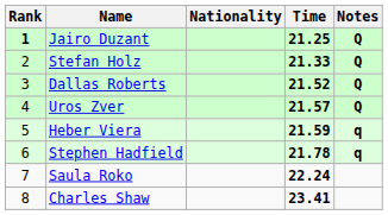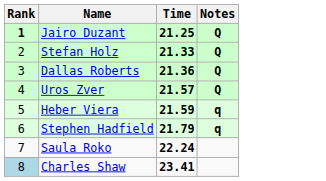 <table class="wikitable sortable" style="text-align:center">
 <tr>
 <th>Rank</th>
 <th>Name</th>
-<th>Nationality</th>
 <th>Time</th>
 <th>Notes</th>
 </tr>
 <tr bgcolor=ccffcc>
 <td><strong>1</strong></td>
 <td align=left><a href='#'>Jairo Duzant</a></td>
-<td align=left></td>
 <td><strong>21.25</strong></td>
 <td><strong>Q</strong></td>
 </tr>
 <tr bgcolor=ccffcc>
 <td>2</td>
 <td align=left><a href='#'>Stefan Holz</a></td>
-<td align=left></td>
 <td><strong>21.33</strong></td>
 <td><strong>Q</strong></td>
 </tr>
 <tr bgcolor=ccffcc>
 <td>3</td>
 <td align=left><a href='#'>Dallas Roberts</a></td>
-<td align=left></td>
-<td><strong>21.52</strong></td>
+<td><strong>21.36</strong></td>
 <td><strong>Q</strong></td>
 </tr>
 <tr bgcolor=ccffcc>
 <td>4</td>
 <td align=left><a href='#'>Uros Zver</a></td>
-<td align=left></td>
 <td><strong>21.57</strong></td>
 <td><strong>Q</strong></td>
 </tr>
 <tr bgcolor=ddffdd>
 <td>5</td>
 <td align=left><a href='#'>Heber Viera</a></td>
-<td align=left></td>
 <td><strong>21.59</strong></td>
 <td><strong>q</strong></td>
 </tr>
 <tr bgcolor=ddffdd>
 <td>6</td>
 <td align=left><a href='#'>Stephen Hadfield</a></td>
-<td align=left></td>
-<td><strong>21.78</strong></td>
+<td><strong>21.79</strong></td>
 <td><strong>q</strong></td>
 </tr>
 <tr>
 <td>7</td>
 <td align=left><a href='#'>Saula Roko</a></td>
-<td align=left></td>
 <td><strong>22.24</strong></td>
 <td></td>
 </tr>
 <tr>
-<td>8</td>
+<td style="background: lightblue;">8</td>
 <td align=left><a href='#'>Charles Shaw</a></td>
-<td align=left></td>
 <td><strong>23.41</strong></td>
 <td></td>
 </tr>
 </table>
